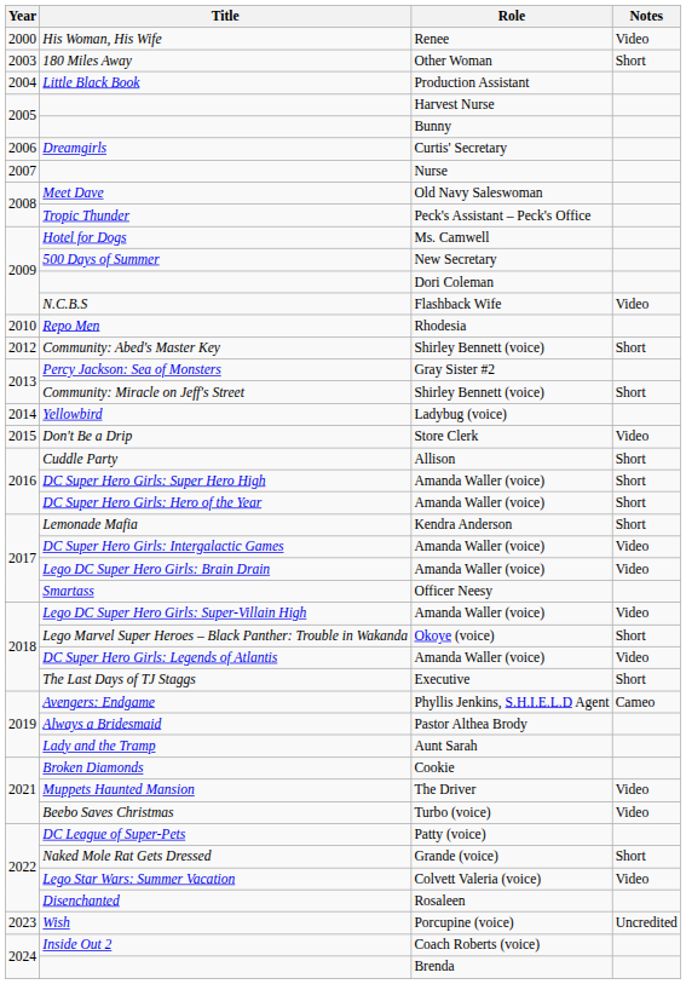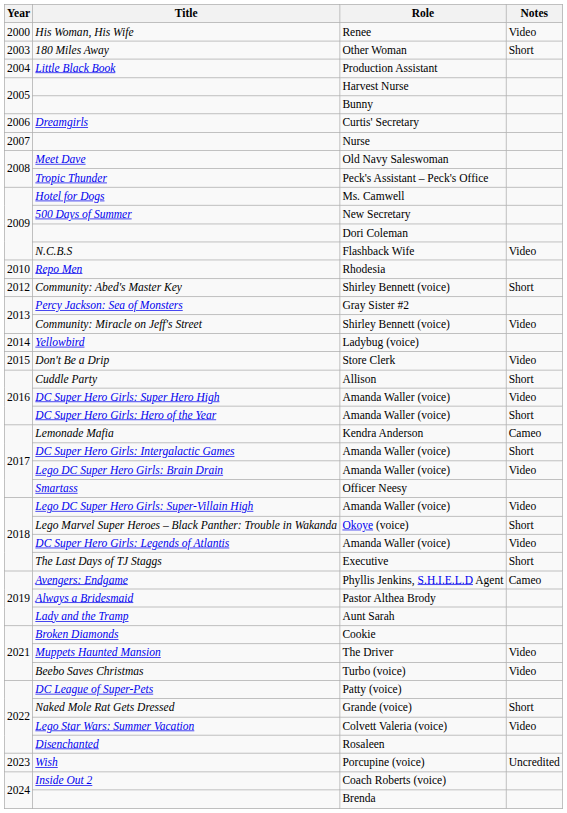 <table class="wikitable sortable">
 <tr>
 <th>Year</th>
 <th>Title</th>
 <th>Role</th>
 <th>Notes</th>
 </tr>
 <tr>
 <td>2000</td>
 <td><em>His Woman, His Wife</em></td>
 <td>Renee</td>
 <td>Video</td>
 </tr>
 <tr>
 <td>2003</td>
 <td><em>180 Miles Away</em></td>
 <td>Other Woman</td>
 <td>Short</td>
 </tr>
 <tr>
 <td>2004</td>
 <td><em><a href='#'>Little Black Book</a></em></td>
 <td>Production Assistant</td>
 <td></td>
 </tr>
 <tr>
 <td rowspan=2>2005</td>
 <td><em></em></td>
 <td>Harvest Nurse</td>
 <td></td>
 </tr>
 <tr>
 <td><em></em></td>
 <td>Bunny</td>
 <td></td>
 </tr>
 <tr>
 <td>2006</td>
 <td><em><a href='#'>Dreamgirls</a></em></td>
 <td>Curtis' Secretary</td>
 <td></td>
 </tr>
 <tr>
 <td>2007</td>
 <td><em></em></td>
 <td>Nurse</td>
 <td></td>
 </tr>
 <tr>
 <td rowspan=2>2008</td>
 <td><em><a href='#'>Meet Dave</a></em></td>
 <td>Old Navy Saleswoman</td>
 <td></td>
 </tr>
 <tr>
 <td><em><a href='#'>Tropic Thunder</a></em></td>
 <td>Peck's Assistant – Peck's Office</td>
 <td></td>
 </tr>
 <tr>
 <td rowspan=4>2009</td>
 <td><em><a href='#'>Hotel for Dogs</a></em></td>
 <td>Ms. Camwell</td>
 <td></td>
 </tr>
 <tr>
 <td><em><a href='#'>500 Days of Summer</a></em></td>
 <td>New Secretary</td>
 <td></td>
 </tr>
 <tr>
 <td><em></em></td>
 <td>Dori Coleman</td>
 <td></td>
 </tr>
 <tr>
 <td><em>N.C.B.S</em></td>
 <td>Flashback Wife</td>
 <td>Video</td>
 </tr>
 <tr>
 <td>2010</td>
 <td><em><a href='#'>Repo Men</a></em></td>
 <td>Rhodesia</td>
 <td></td>
 </tr>
 <tr>
 <td>2012</td>
 <td><em>Community: Abed's Master Key</em></td>
 <td>Shirley Bennett (voice)</td>
 <td>Short</td>
 </tr>
 <tr>
 <td rowspan=2>2013</td>
 <td><em><a href='#'>Percy Jackson: Sea of Monsters</a></em></td>
 <td>Gray Sister #2</td>
 <td></td>
 </tr>
 <tr>
 <td><em>Community: Miracle on Jeff's Street</em></td>
 <td>Shirley Bennett (voice)</td>
-<td>Short</td>
+<td>Video</td>
 </tr>
 <tr>
 <td>2014</td>
 <td><em><a href='#'>Yellowbird</a></em></td>
 <td>Ladybug (voice)</td>
 <td></td>
 </tr>
 <tr>
 <td>2015</td>
 <td><em>Don't Be a Drip</em></td>
 <td>Store Clerk</td>
 <td>Video</td>
 </tr>
 <tr>
 <td rowspan=3>2016</td>
 <td><em>Cuddle Party</em></td>
 <td>Allison</td>
 <td>Short</td>
 </tr>
 <tr>
 <td><em><a href='#'>DC Super Hero Girls: Super Hero High</a></em></td>
 <td>Amanda Waller (voice)</td>
-<td>Short</td>
+<td>Video</td>
 </tr>
 <tr>
 <td><em><a href='#'>DC Super Hero Girls: Hero of the Year</a></em></td>
 <td>Amanda Waller (voice)</td>
 <td>Short</td>
 </tr>
 <tr>
 <td rowspan=4>2017</td>
 <td><em>Lemonade Mafia</em></td>
 <td>Kendra Anderson</td>
-<td>Short</td>
+<td>Cameo</td>
 </tr>
 <tr>
 <td><em><a href='#'>DC Super Hero Girls: Intergalactic Games</a></em></td>
 <td>Amanda Waller (voice)</td>
-<td>Video</td>
+<td>Short</td>
 </tr>
 <tr>
 <td><em><a href='#'>Lego DC Super Hero Girls: Brain Drain</a></em></td>
 <td>Amanda Waller (voice)</td>
 <td>Video</td>
 </tr>
 <tr>
 <td><em><a href='#'>Smartass</a></em></td>
 <td>Officer Neesy</td>
 <td></td>
 </tr>
 <tr>
 <td rowspan=4>2018</td>
 <td><em><a href='#'>Lego DC Super Hero Girls: Super-Villain High</a></em></td>
 <td>Amanda Waller (voice)</td>
 <td>Video</td>
 </tr>
 <tr>
 <td><em>Lego Marvel Super Heroes – Black Panther: Trouble in Wakanda</em></td>
 <td><a href='#'>Okoye</a> (voice)</td>
 <td>Short</td>
 </tr>
 <tr>
 <td><em><a href='#'>DC Super Hero Girls: Legends of Atlantis</a></em></td>
 <td>Amanda Waller (voice)</td>
 <td>Video</td>
 </tr>
 <tr>
 <td><em>The Last Days of TJ Staggs</em></td>
 <td>Executive</td>
 <td>Short</td>
 </tr>
 <tr>
 <td rowspan=3>2019</td>
 <td><em><a href='#'>Avengers: Endgame</a></em></td>
 <td>Phyllis Jenkins, <a href='#'>S.H.I.E.L.D</a> Agent</td>
 <td>Cameo</td>
 </tr>
 <tr>
 <td><em><a href='#'>Always a Bridesmaid</a></em></td>
 <td>Pastor Althea Brody</td>
 <td></td>
 </tr>
 <tr>
 <td><em><a href='#'>Lady and the Tramp</a></em></td>
 <td>Aunt Sarah</td>
 <td></td>
 </tr>
 <tr>
 <td rowspan=3>2021</td>
 <td><em><a href='#'>Broken Diamonds</a></em></td>
 <td>Cookie</td>
 <td></td>
 </tr>
 <tr>
 <td><em><a href='#'>Muppets Haunted Mansion</a></em></td>
 <td>The Driver</td>
 <td>Video</td>
 </tr>
 <tr>
 <td><em>Beebo Saves Christmas</em></td>
 <td>Turbo (voice)</td>
 <td>Video</td>
 </tr>
 <tr>
 <td rowspan=4>2022</td>
 <td><em><a href='#'>DC League of Super-Pets</a></em></td>
 <td>Patty (voice)</td>
 <td></td>
 </tr>
 <tr>
 <td><em>Naked Mole Rat Gets Dressed</em></td>
 <td>Grande (voice)</td>
 <td>Short</td>
 </tr>
 <tr>
 <td><em><a href='#'>Lego Star Wars: Summer Vacation</a></em></td>
 <td>Colvett Valeria (voice)</td>
 <td>Video</td>
 </tr>
 <tr>
 <td><em><a href='#'>Disenchanted</a></em></td>
 <td>Rosaleen</td>
 <td></td>
 </tr>
 <tr>
 <td>2023</td>
 <td><em><a href='#'>Wish</a></em></td>
 <td>Porcupine (voice)</td>
 <td>Uncredited</td>
 </tr>
 <tr>
 <td rowspan="2">2024</td>
 <td><em><a href='#'>Inside Out 2</a>  </em></td>
 <td>Coach Roberts (voice)</td>
 <td></td>
 </tr>
 <tr>
 <td></td>
 <td>Brenda</td>
 <td></td>
 </tr>
 </table>
